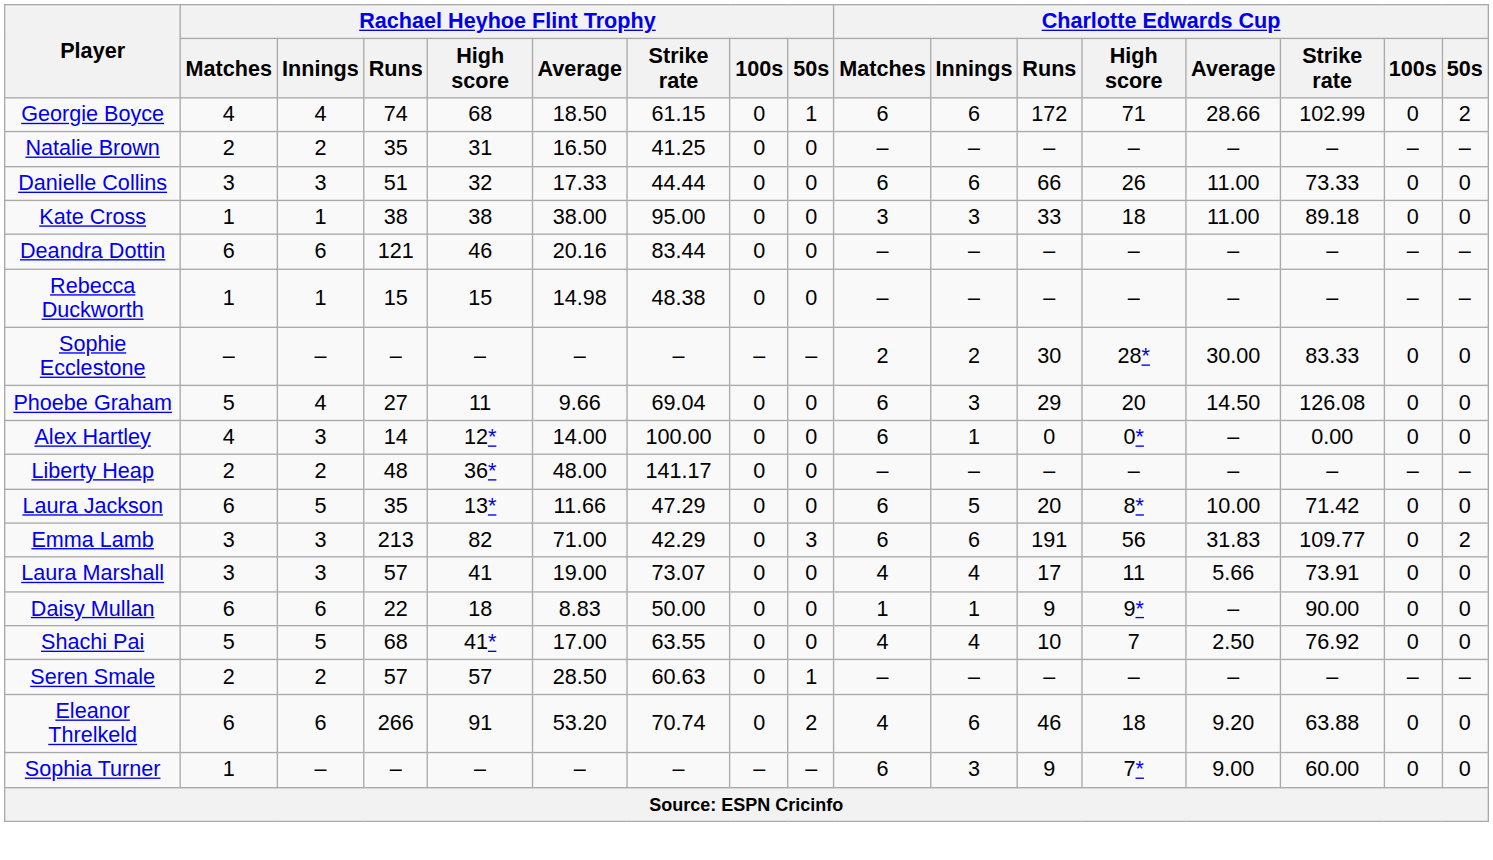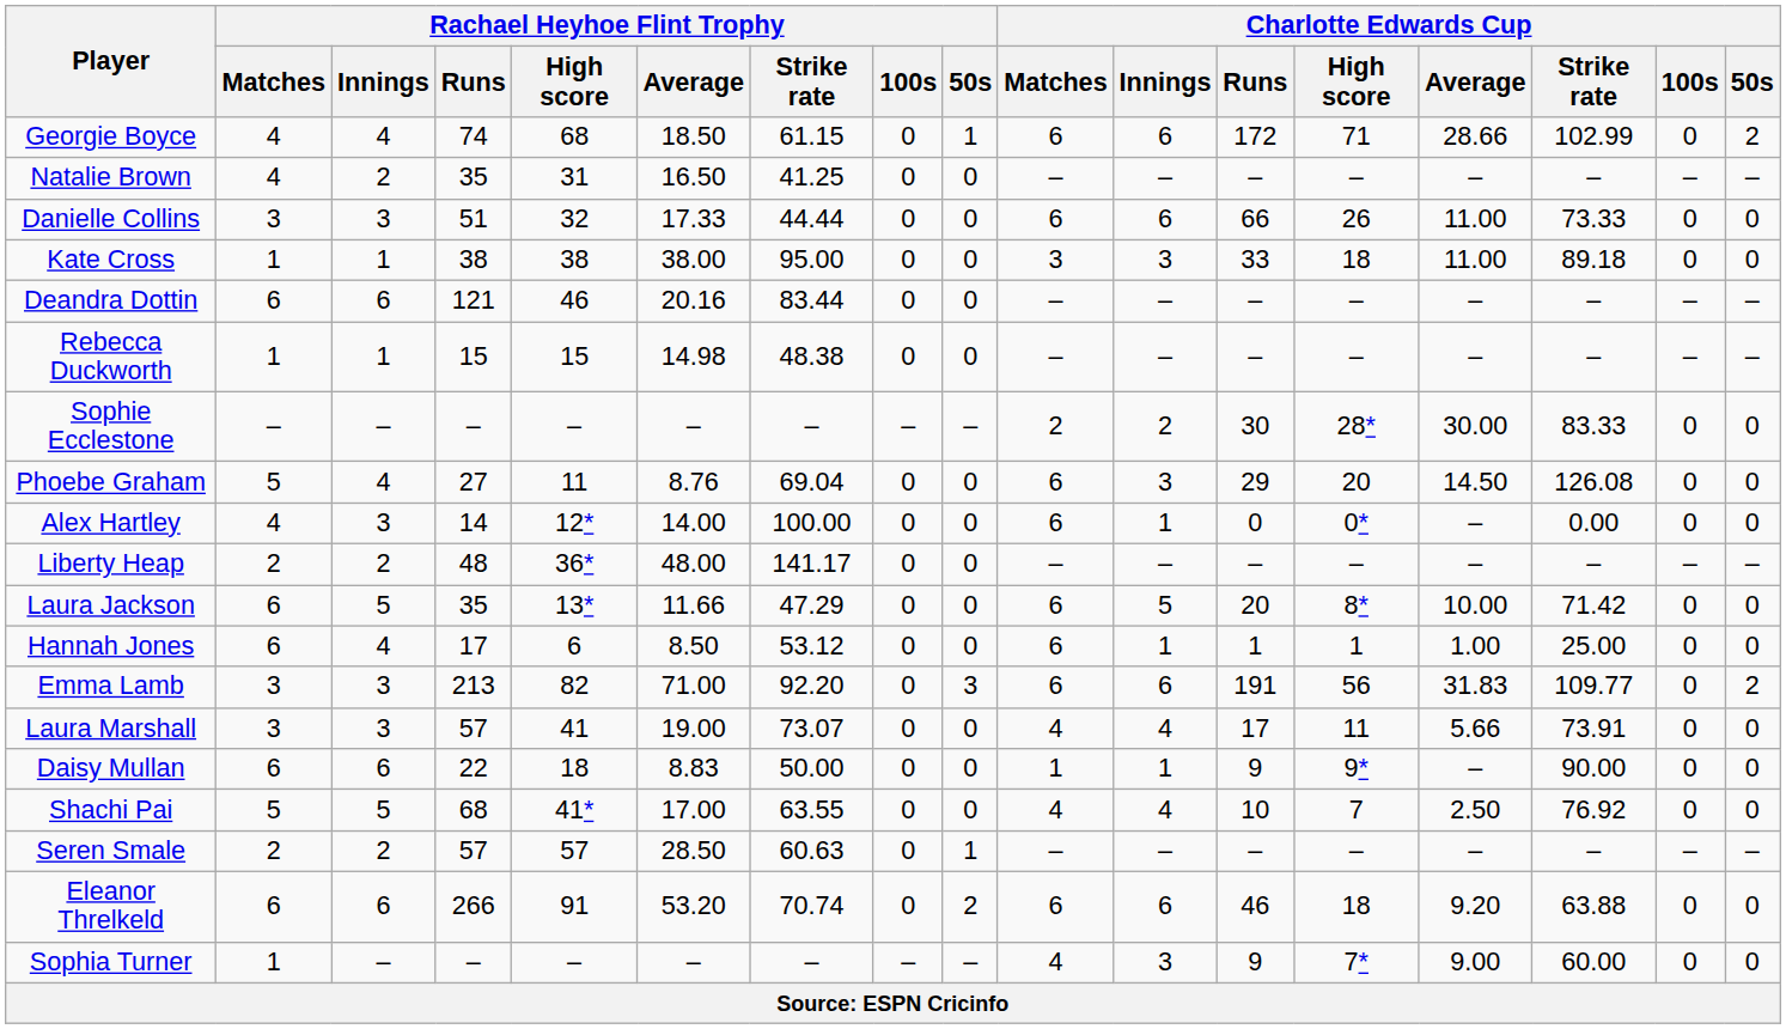 <table class="wikitable" style="text-align:center; width:87%;">
 <tr>
 <th rowspan=2>Player</th>
 <th colspan=8><a href='#'>Rachael Heyhoe Flint Trophy</a></th>
 <th colspan=8><a href='#'>Charlotte Edwards Cup</a></th>
 </tr>
 <tr>
 <th>Matches</th>
 <th>Innings</th>
 <th>Runs</th>
 <th>High score</th>
 <th>Average</th>
 <th>Strike rate</th>
 <th>100s</th>
 <th>50s</th>
 <th>Matches</th>
 <th>Innings</th>
 <th>Runs</th>
 <th>High score</th>
 <th>Average</th>
 <th>Strike rate</th>
 <th>100s</th>
 <th>50s</th>
 </tr>
 <tr>
 <td><a href='#'>Georgie Boyce</a></td>
 <td>4</td>
 <td>4</td>
 <td>74</td>
 <td>68</td>
 <td>18.50</td>
 <td>61.15</td>
 <td>0</td>
 <td>1</td>
 <td>6</td>
 <td>6</td>
 <td>172</td>
 <td>71</td>
 <td>28.66</td>
 <td>102.99</td>
 <td>0</td>
 <td>2</td>
 </tr>
 <tr>
 <td><a href='#'>Natalie Brown</a></td>
-<td>2</td>
+<td>4</td>
 <td>2</td>
 <td>35</td>
 <td>31</td>
 <td>16.50</td>
 <td>41.25</td>
 <td>0</td>
 <td>0</td>
 <td>–</td>
 <td>–</td>
 <td>–</td>
 <td>–</td>
 <td>–</td>
 <td>–</td>
 <td>–</td>
 <td>–</td>
 </tr>
 <tr>
 <td><a href='#'>Danielle Collins</a></td>
 <td>3</td>
 <td>3</td>
 <td>51</td>
 <td>32</td>
 <td>17.33</td>
 <td>44.44</td>
 <td>0</td>
 <td>0</td>
 <td>6</td>
 <td>6</td>
 <td>66</td>
 <td>26</td>
 <td>11.00</td>
 <td>73.33</td>
 <td>0</td>
 <td>0</td>
 </tr>
 <tr>
 <td><a href='#'>Kate Cross</a></td>
 <td>1</td>
 <td>1</td>
 <td>38</td>
 <td>38</td>
 <td>38.00</td>
 <td>95.00</td>
 <td>0</td>
 <td>0</td>
 <td>3</td>
 <td>3</td>
 <td>33</td>
 <td>18</td>
 <td>11.00</td>
 <td>89.18</td>
 <td>0</td>
 <td>0</td>
 </tr>
 <tr>
 <td><a href='#'>Deandra Dottin</a></td>
 <td>6</td>
 <td>6</td>
 <td>121</td>
 <td>46</td>
 <td>20.16</td>
 <td>83.44</td>
 <td>0</td>
 <td>0</td>
 <td>–</td>
 <td>–</td>
 <td>–</td>
 <td>–</td>
 <td>–</td>
 <td>–</td>
 <td>–</td>
 <td>–</td>
 </tr>
 <tr>
 <td><a href='#'>Rebecca Duckworth</a></td>
 <td>1</td>
 <td>1</td>
 <td>15</td>
 <td>15</td>
 <td>14.98</td>
 <td>48.38</td>
 <td>0</td>
 <td>0</td>
 <td>–</td>
 <td>–</td>
 <td>–</td>
 <td>–</td>
 <td>–</td>
 <td>–</td>
 <td>–</td>
 <td>–</td>
 </tr>
 <tr>
 <td><a href='#'>Sophie Ecclestone</a></td>
 <td>–</td>
 <td>–</td>
 <td>–</td>
 <td>–</td>
 <td>–</td>
 <td>–</td>
 <td>–</td>
 <td>–</td>
 <td>2</td>
 <td>2</td>
 <td>30</td>
 <td>28<a href='#'>*</a></td>
 <td>30.00</td>
 <td>83.33</td>
 <td>0</td>
 <td>0</td>
 </tr>
 <tr>
 <td><a href='#'>Phoebe Graham</a></td>
 <td>5</td>
 <td>4</td>
 <td>27</td>
 <td>11</td>
-<td>9.66</td>
+<td>8.76</td>
 <td>69.04</td>
 <td>0</td>
 <td>0</td>
 <td>6</td>
 <td>3</td>
 <td>29</td>
 <td>20</td>
 <td>14.50</td>
 <td>126.08</td>
 <td>0</td>
 <td>0</td>
 </tr>
 <tr>
 <td><a href='#'>Alex Hartley</a></td>
 <td>4</td>
 <td>3</td>
 <td>14</td>
 <td>12<a href='#'>*</a></td>
 <td>14.00</td>
 <td>100.00</td>
 <td>0</td>
 <td>0</td>
 <td>6</td>
 <td>1</td>
 <td>0</td>
 <td>0<a href='#'>*</a></td>
 <td>–</td>
 <td>0.00</td>
 <td>0</td>
 <td>0</td>
 </tr>
 <tr>
 <td><a href='#'>Liberty Heap</a></td>
 <td>2</td>
 <td>2</td>
 <td>48</td>
 <td>36<a href='#'>*</a></td>
 <td>48.00</td>
 <td>141.17</td>
 <td>0</td>
 <td>0</td>
 <td>–</td>
 <td>–</td>
 <td>–</td>
 <td>–</td>
 <td>–</td>
 <td>–</td>
 <td>–</td>
 <td>–</td>
 </tr>
 <tr>
 <td><a href='#'>Laura Jackson</a></td>
 <td>6</td>
 <td>5</td>
 <td>35</td>
 <td>13<a href='#'>*</a></td>
 <td>11.66</td>
 <td>47.29</td>
 <td>0</td>
 <td>0</td>
 <td>6</td>
 <td>5</td>
 <td>20</td>
 <td>8<a href='#'>*</a></td>
 <td>10.00</td>
 <td>71.42</td>
 <td>0</td>
 <td>0</td>
 </tr>
 <tr>
+<td><a href='#'>Hannah Jones</a></td>
+<td>6</td>
+<td>4</td>
+<td>17</td>
+<td>6</td>
+<td>8.50</td>
+<td>53.12</td>
+<td>0</td>
+<td>0</td>
+<td>6</td>
+<td>1</td>
+<td>1</td>
+<td>1</td>
+<td>1.00</td>
+<td>25.00</td>
+<td>0</td>
+<td>0</td>
+</tr>
+<tr>
 <td><a href='#'>Emma Lamb</a></td>
 <td>3</td>
 <td>3</td>
 <td>213</td>
 <td>82</td>
 <td>71.00</td>
-<td>42.29</td>
+<td>92.20</td>
 <td>0</td>
 <td>3</td>
 <td>6</td>
 <td>6</td>
 <td>191</td>
 <td>56</td>
 <td>31.83</td>
 <td>109.77</td>
 <td>0</td>
 <td>2</td>
 </tr>
 <tr>
 <td><a href='#'>Laura Marshall</a></td>
 <td>3</td>
 <td>3</td>
 <td>57</td>
 <td>41</td>
 <td>19.00</td>
 <td>73.07</td>
 <td>0</td>
 <td>0</td>
 <td>4</td>
 <td>4</td>
 <td>17</td>
 <td>11</td>
 <td>5.66</td>
 <td>73.91</td>
 <td>0</td>
 <td>0</td>
 </tr>
 <tr>
 <td><a href='#'>Daisy Mullan</a></td>
 <td>6</td>
 <td>6</td>
 <td>22</td>
 <td>18</td>
 <td>8.83</td>
 <td>50.00</td>
 <td>0</td>
 <td>0</td>
 <td>1</td>
 <td>1</td>
 <td>9</td>
 <td>9<a href='#'>*</a></td>
 <td>–</td>
 <td>90.00</td>
 <td>0</td>
 <td>0</td>
 </tr>
 <tr>
 <td><a href='#'>Shachi Pai</a></td>
 <td>5</td>
 <td>5</td>
 <td>68</td>
 <td>41<a href='#'>*</a></td>
 <td>17.00</td>
 <td>63.55</td>
 <td>0</td>
 <td>0</td>
 <td>4</td>
 <td>4</td>
 <td>10</td>
 <td>7</td>
 <td>2.50</td>
 <td>76.92</td>
 <td>0</td>
 <td>0</td>
 </tr>
 <tr>
 <td><a href='#'>Seren Smale</a></td>
 <td>2</td>
 <td>2</td>
 <td>57</td>
 <td>57</td>
 <td>28.50</td>
 <td>60.63</td>
 <td>0</td>
 <td>1</td>
 <td>–</td>
 <td>–</td>
 <td>–</td>
 <td>–</td>
 <td>–</td>
 <td>–</td>
 <td>–</td>
 <td>–</td>
 </tr>
 <tr>
 <td><a href='#'>Eleanor Threlkeld</a></td>
 <td>6</td>
 <td>6</td>
 <td>266</td>
 <td>91</td>
 <td>53.20</td>
 <td>70.74</td>
 <td>0</td>
 <td>2</td>
-<td>4</td>
+<td>6</td>
 <td>6</td>
 <td>46</td>
 <td>18</td>
 <td>9.20</td>
 <td>63.88</td>
 <td>0</td>
 <td>0</td>
 </tr>
 <tr>
 <td><a href='#'>Sophia Turner</a></td>
 <td>1</td>
 <td>–</td>
 <td>–</td>
 <td>–</td>
 <td>–</td>
 <td>–</td>
 <td>–</td>
 <td>–</td>
-<td>6</td>
+<td>4</td>
 <td>3</td>
 <td>9</td>
 <td>7<a href='#'>*</a></td>
 <td>9.00</td>
 <td>60.00</td>
 <td>0</td>
 <td>0</td>
 </tr>
 <tr>
 <th colspan="17"><small>Source: ESPN Cricinfo</small></th>
 </tr>
 </table>
